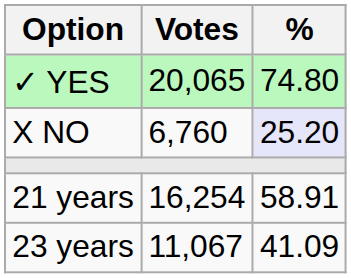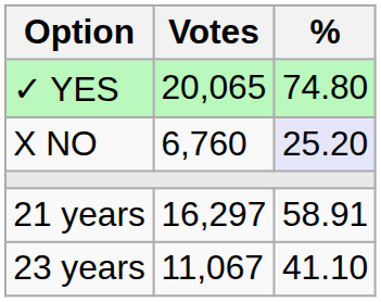 <table class="wikitable">
 <tr>
 <th>Option</th>
 <th>Votes</th>
 <th>%</th>
 </tr>
 <tr>
 <td style=background:#bbf8be>✓ YES</td>
 <td style=background:#bbf8be>20,065</td>
 <td style=background:#bbf8be>74.80</td>
 </tr>
 <tr>
 <td>X NO</td>
 <td>6,760</td>
 <td style="background: lavender;">25.20</td>
 </tr>
 <tr>
 <td colspan="3" bgcolor="#E9E9E9"></td>
 </tr>
 <tr>
 <td>21 years</td>
-<td>16,254</td>
+<td>16,297</td>
 <td>58.91</td>
 </tr>
 <tr>
 <td>23 years</td>
 <td>11,067</td>
-<td>41.09</td>
+<td>41.10</td>
 </tr>
 </table>
